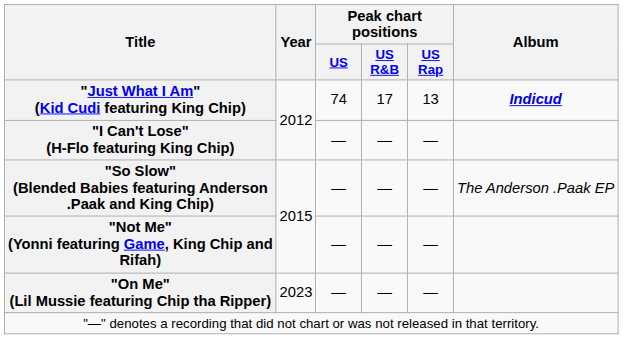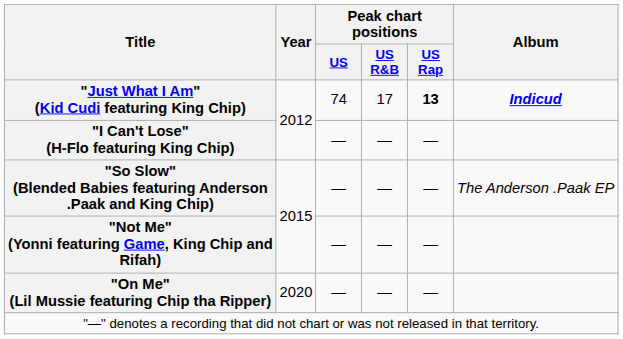 <table class="wikitable plainrowheaders" style="text-align:center;">
 <tr>
 <th scope="col" rowspan="2" style="width:18em;">Title</th>
 <th scope="col" rowspan="2">Year</th>
 <th scope="col" colspan="3">Peak chart positions</th>
 <th scope="col" rowspan="2">Album</th>
 </tr>
 <tr>
 <th scope="col" style="width:3em;font-size:90%;"><a href='#'>US</a></th>
 <th scope="col" style="width:3em;font-size:90%;"><a href='#'>US<br>R&B</a></th>
 <th scope="col" style="width:3em;font-size:90%;"><a href='#'>US<br>Rap</a></th>
 </tr>
 <tr>
 <th scope="row">"<a href='#'>Just What I Am</a>"<br><span>(<a href='#'>Kid Cudi</a> featuring King Chip)</span></th>
 <td rowspan="2">2012</td>
 <td>74</td>
 <td>17</td>
-<td>13</td>
+<td><strong>13</strong></td>
 <td><strong><em><a href='#'>Indicud</a></em></strong></td>
 </tr>
 <tr>
 <th scope="row">"I Can't Lose"<br><span>(H-Flo featuring King Chip)</span></th>
 <td>—</td>
 <td>—</td>
 <td>—</td>
 <td></td>
 </tr>
 <tr>
 <th scope="row">"So Slow"<br><span>(Blended Babies featuring Anderson .Paak and King Chip)</span></th>
 <td rowspan="2">2015</td>
 <td>—</td>
 <td>—</td>
 <td>—</td>
 <td><em>The Anderson .Paak EP</em></td>
 </tr>
 <tr>
 <th scope="row">"Not Me"<br><span>(Yonni featuring <a href='#'>Game</a>, King Chip and Rifah)</span></th>
 <td>—</td>
 <td>—</td>
 <td>—</td>
 <td></td>
 </tr>
 <tr>
 <th scope="row">"On Me"<br><span>(Lil Mussie featuring Chip tha Ripper)</span></th>
-<td>2023</td>
+<td>2020</td>
 <td>—</td>
 <td>—</td>
 <td>—</td>
 <td></td>
 </tr>
 <tr>
 <td colspan="14" style="font-size:90%">"—" denotes a recording that did not chart or was not released in that territory.</td>
 </tr>
 </table>
